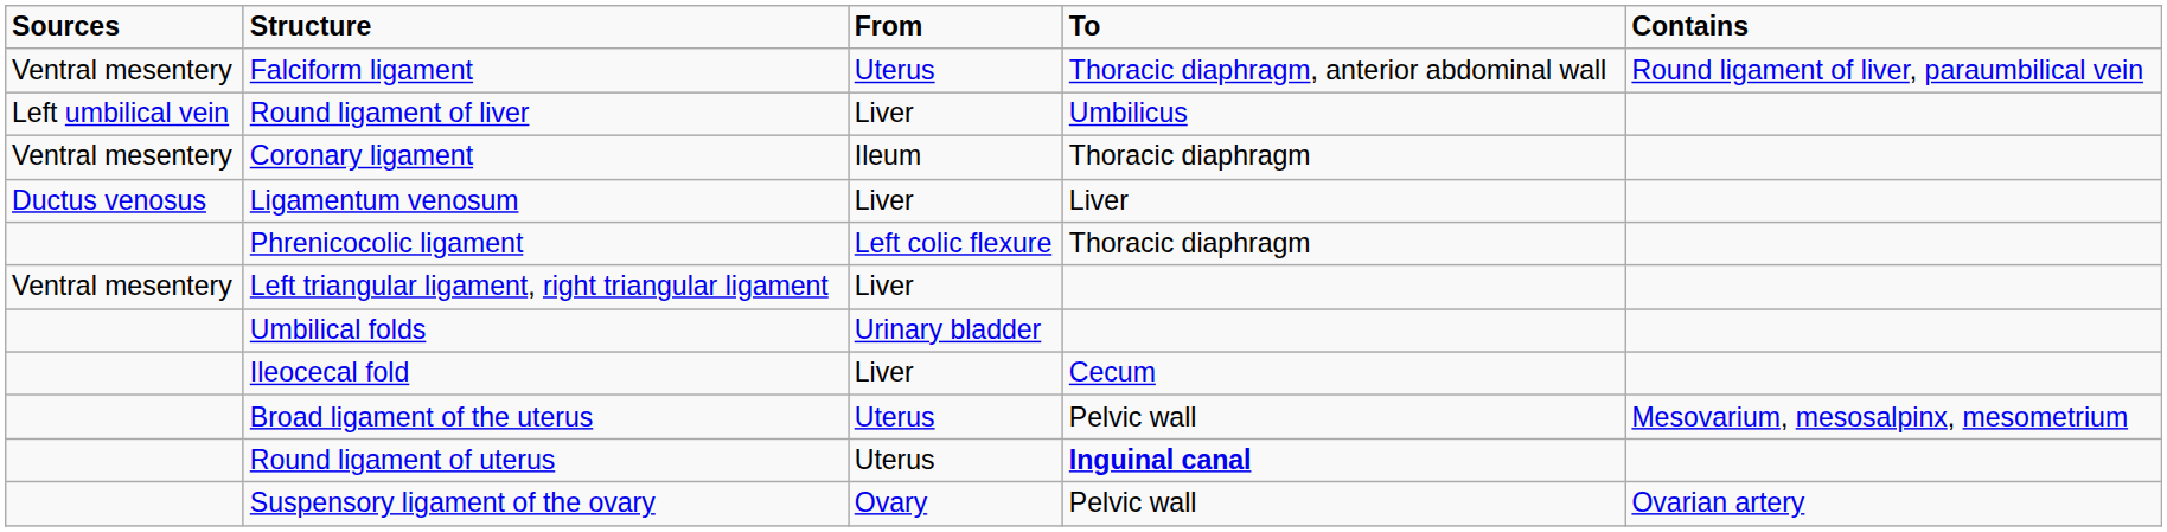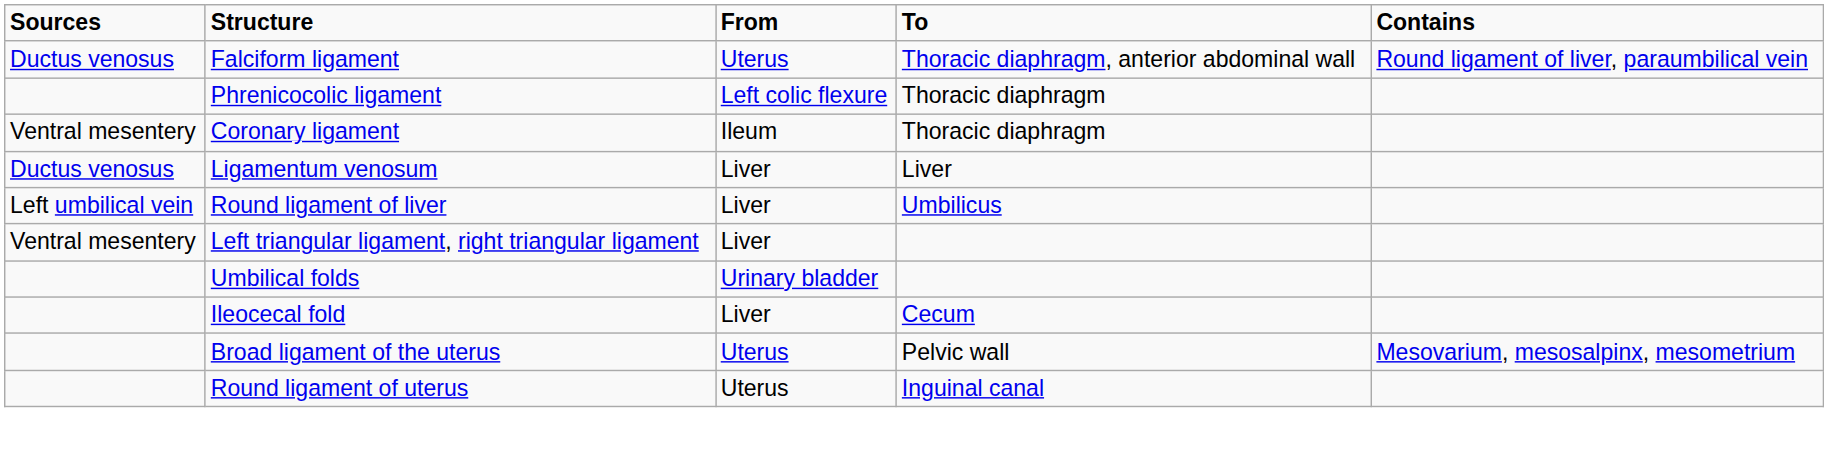 <table class="wikitable" style="width: 100%;">
 <tr>
 <td><strong>Sources</strong></td>
 <td><strong>Structure</strong></td>
 <td><strong>From</strong></td>
 <td><strong>To</strong></td>
 <td><strong>Contains </strong></td>
 </tr>
 <tr>
-<td>Ventral mesentery</td>
+<td><a href='#'>Ductus venosus</a></td>
 <td><a href='#'>Falciform ligament</a></td>
 <td><a href='#'>Uterus</a></td>
 <td><a href='#'>Thoracic diaphragm</a>, anterior abdominal wall</td>
 <td><a href='#'>Round ligament of liver</a>, <a href='#'>paraumbilical vein</a></td>
 </tr>
 <tr>
-<td>Left <a href='#'>umbilical vein</a></td>
-<td><a href='#'>Round ligament of liver</a></td>
-<td>Liver</td>
-<td><a href='#'>Umbilicus</a></td>
+<td></td>
+<td><a href='#'>Phrenicocolic ligament</a></td>
+<td><a href='#'>Left colic flexure</a></td>
+<td>Thoracic diaphragm</td>
 <td></td>
 </tr>
 <tr>
 <td>Ventral mesentery</td>
 <td><a href='#'>Coronary ligament</a></td>
 <td>Ileum</td>
 <td>Thoracic diaphragm</td>
 <td></td>
 </tr>
 <tr>
 <td><a href='#'>Ductus venosus</a></td>
 <td><a href='#'>Ligamentum venosum</a></td>
 <td>Liver</td>
 <td>Liver</td>
 <td></td>
 </tr>
 <tr>
-<td></td>
-<td><a href='#'>Phrenicocolic ligament</a></td>
-<td><a href='#'>Left colic flexure</a></td>
-<td>Thoracic diaphragm</td>
+<td>Left <a href='#'>umbilical vein</a></td>
+<td><a href='#'>Round ligament of liver</a></td>
+<td>Liver</td>
+<td><a href='#'>Umbilicus</a></td>
 <td></td>
 </tr>
 <tr>
 <td>Ventral mesentery</td>
 <td><a href='#'>Left triangular ligament</a>, <a href='#'>right triangular ligament</a></td>
 <td>Liver</td>
 <td></td>
 <td></td>
 </tr>
 <tr>
 <td></td>
 <td><a href='#'>Umbilical folds</a></td>
 <td><a href='#'>Urinary bladder</a></td>
 <td></td>
 <td></td>
 </tr>
 <tr>
 <td></td>
 <td><a href='#'>Ileocecal fold</a></td>
 <td>Liver</td>
 <td><a href='#'>Cecum</a></td>
 <td></td>
 </tr>
 <tr>
 <td></td>
 <td><a href='#'>Broad ligament of the uterus</a></td>
 <td><a href='#'>Uterus</a></td>
 <td>Pelvic wall</td>
 <td><a href='#'>Mesovarium</a>, <a href='#'>mesosalpinx</a>, <a href='#'>mesometrium</a></td>
 </tr>
 <tr>
 <td></td>
 <td><a href='#'>Round ligament of uterus</a></td>
 <td>Uterus</td>
-<td><strong><a href='#'>Inguinal canal</a></strong></td>
+<td><a href='#'>Inguinal canal</a></td>
 <td></td>
 </tr>
-<tr>
-<td></td>
-<td><a href='#'>Suspensory ligament of the ovary</a></td>
-<td><a href='#'>Ovary</a></td>
-<td>Pelvic wall</td>
-<td><a href='#'>Ovarian artery</a></td>
-</tr>
 </table>
